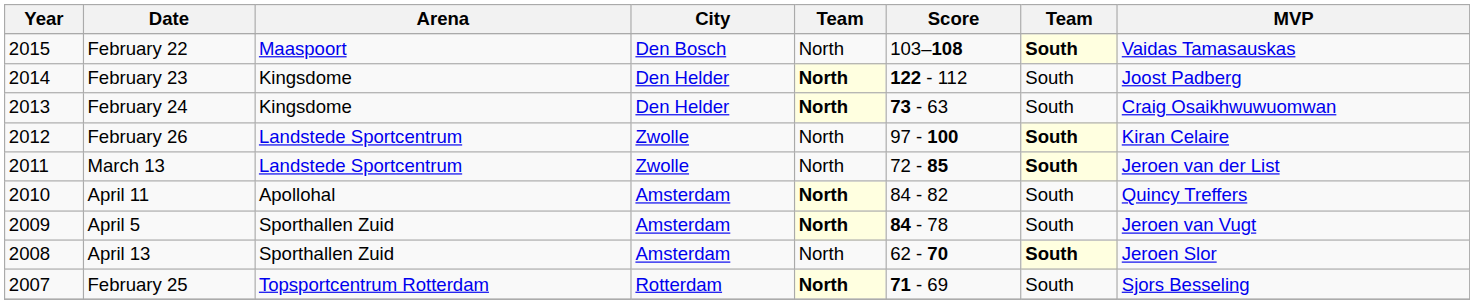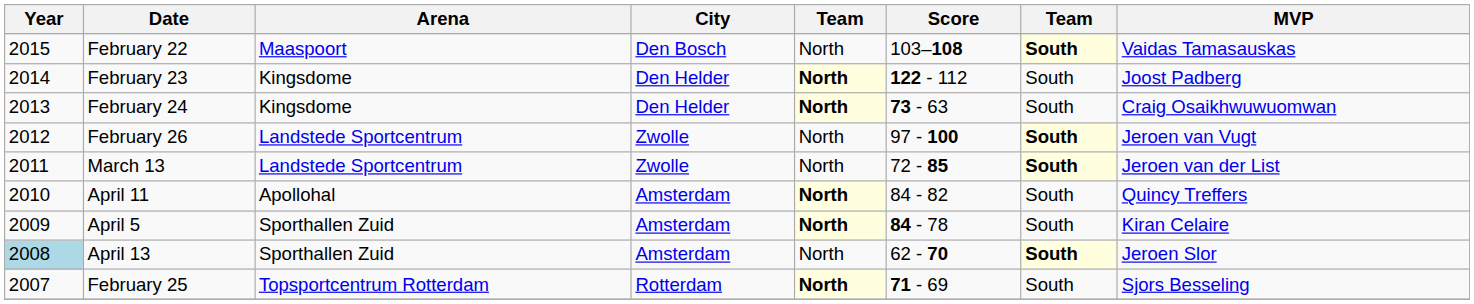 <table class="wikitable sortable" width=100%>
 <tr bgcolor=>
 <th>Year</th>
 <th>Date</th>
 <th>Arena</th>
 <th>City</th>
 <th>Team</th>
 <th>Score</th>
 <th>Team</th>
 <th>MVP</th>
 </tr>
 <tr>
 </tr>
 <tr>
 <td>2015</td>
 <td>February 22</td>
 <td><a href='#'>Maaspoort</a></td>
 <td><a href='#'>Den Bosch</a></td>
 <td>North</td>
 <td>103–<strong>108</strong></td>
 <td bgcolor=lightyellow><strong>South</strong></td>
 <td align="left"> <a href='#'>Vaidas Tamasauskas</a></td>
 </tr>
 <tr>
 <td>2014</td>
 <td>February 23</td>
 <td>Kingsdome</td>
 <td><a href='#'>Den Helder</a></td>
 <td bgcolor=lightyellow><strong>North</strong></td>
 <td><strong>122</strong> - 112</td>
 <td>South</td>
 <td align="left"> <a href='#'>Joost Padberg</a></td>
 </tr>
 <tr>
 <td>2013</td>
 <td>February 24</td>
 <td>Kingsdome</td>
 <td><a href='#'>Den Helder</a></td>
 <td bgcolor=lightyellow><strong>North</strong></td>
 <td><strong>73</strong> - 63</td>
 <td>South</td>
 <td align="left"> <a href='#'>Craig Osaikhwuwuomwan</a></td>
 </tr>
 <tr>
 <td>2012</td>
 <td>February 26</td>
 <td><a href='#'>Landstede Sportcentrum</a></td>
 <td><a href='#'>Zwolle</a></td>
 <td>North</td>
 <td>97 - <strong>100</strong></td>
 <td bgcolor=lightyellow><strong>South</strong></td>
-<td align="left"> <a href='#'>Kiran Celaire</a></td>
+<td align="left"> <a href='#'>Jeroen van Vugt</a></td>
 </tr>
 <tr>
 <td>2011</td>
 <td>March 13</td>
 <td><a href='#'>Landstede Sportcentrum</a></td>
 <td><a href='#'>Zwolle</a></td>
 <td>North</td>
 <td>72 - <strong>85</strong></td>
 <td bgcolor=lightyellow><strong>South</strong></td>
 <td align="left"> <a href='#'>Jeroen van der List</a></td>
 </tr>
 <tr>
 <td>2010</td>
 <td>April 11</td>
 <td>Apollohal</td>
 <td><a href='#'>Amsterdam</a></td>
 <td bgcolor=lightyellow><strong>North</strong></td>
 <td>84 - 82</td>
 <td>South</td>
 <td align="left"> <a href='#'>Quincy Treffers</a></td>
 </tr>
 <tr>
 <td>2009</td>
 <td>April 5</td>
 <td>Sporthallen Zuid</td>
 <td><a href='#'>Amsterdam</a></td>
 <td bgcolor=lightyellow><strong>North</strong></td>
 <td><strong>84</strong> - 78</td>
 <td>South</td>
-<td align="left"> <a href='#'>Jeroen van Vugt</a></td>
+<td align="left"> <a href='#'>Kiran Celaire</a></td>
 </tr>
 <tr>
-<td>2008</td>
+<td style="background: lightblue;">2008</td>
 <td>April 13</td>
 <td>Sporthallen Zuid</td>
 <td><a href='#'>Amsterdam</a></td>
 <td>North</td>
 <td>62 - <strong>70</strong></td>
 <td bgcolor=lightyellow><strong>South</strong></td>
 <td align="left"> <a href='#'>Jeroen Slor</a></td>
 </tr>
 <tr>
 <td>2007</td>
 <td>February 25</td>
 <td><a href='#'>Topsportcentrum Rotterdam</a></td>
 <td><a href='#'>Rotterdam</a></td>
 <td bgcolor=lightyellow><strong>North</strong></td>
 <td><strong>71</strong> - 69</td>
 <td>South</td>
 <td align="left"> <a href='#'>Sjors Besseling</a></td>
 </tr>
 <tr>
 </tr>
 </table>
